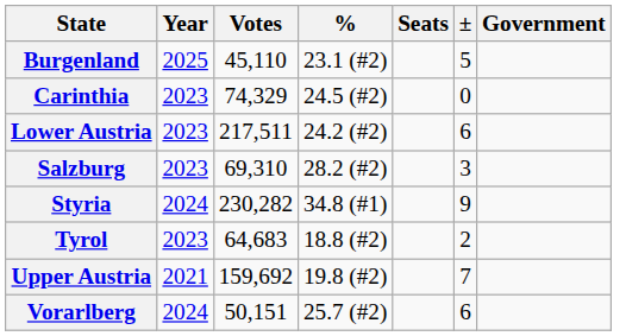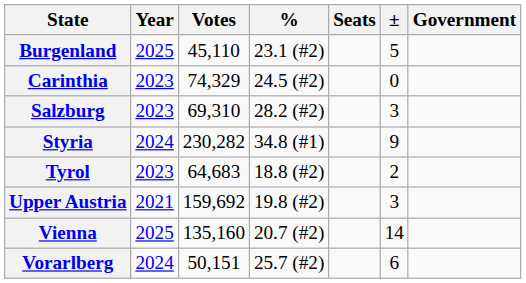 <table class="wikitable sortable" style="text-align:center">
 <tr>
 <th>State</th>
 <th>Year</th>
 <th>Votes</th>
 <th>%</th>
 <th>Seats</th>
 <th>±</th>
 <th>Government</th>
 </tr>
 <tr>
 <th><a href='#'>Burgenland</a></th>
 <td><a href='#'>2025</a></td>
 <td>45,110</td>
 <td>23.1 (#2)</td>
 <td></td>
 <td data-sort-value="-2"> 5</td>
 <td></td>
 </tr>
 <tr>
 <th><a href='#'>Carinthia</a></th>
 <td><a href='#'>2023</a></td>
 <td>74,329</td>
 <td>24.5 (#2)</td>
 <td></td>
 <td data-sort-value="0"> 0</td>
-<td></td>
-</tr>
-<tr>
-<th><a href='#'>Lower Austria</a></th>
-<td><a href='#'>2023</a></td>
-<td>217,511</td>
-<td>24.2 (#2)</td>
-<td></td>
-<td data-sort-value="6"> 6</td>
 <td></td>
 </tr>
 <tr>
 <th><a href='#'>Salzburg</a></th>
 <td><a href='#'>2023</a></td>
 <td>69,310</td>
 <td>28.2 (#2)</td>
 <td></td>
 <td data-sort-value="3"> 3</td>
 <td></td>
 </tr>
 <tr>
 <th><a href='#'>Styria</a></th>
 <td><a href='#'>2024</a></td>
 <td>230,282</td>
 <td>34.8 (#1)</td>
 <td></td>
 <td data-sort-value="9"> 9</td>
 <td></td>
 </tr>
 <tr>
 <th><a href='#'>Tyrol</a></th>
 <td><a href='#'>2023</a></td>
 <td>64,683</td>
 <td>18.8 (#2)</td>
 <td></td>
 <td data-sort-value="2"> 2</td>
 <td></td>
 </tr>
 <tr>
 <th><a href='#'>Upper Austria</a></th>
 <td><a href='#'>2021</a></td>
 <td>159,692</td>
 <td>19.8 (#2)</td>
 <td></td>
-<td data-sort-value="-7"> 7</td>
+<td data-sort-value="-7"> 3</td>
+<td></td>
+</tr>
+<tr>
+<th><a href='#'>Vienna</a></th>
+<td><a href='#'>2025</a></td>
+<td>135,160</td>
+<td>20.7 (#2)</td>
+<td></td>
+<td data-sort-value="-26"> 14</td>
 <td></td>
 </tr>
 <tr>
 <th><a href='#'>Vorarlberg</a></th>
 <td><a href='#'>2024</a></td>
 <td>50,151</td>
 <td>25.7 (#2)</td>
 <td></td>
 <td data-sort-value="6"> 6</td>
 <td></td>
 </tr>
 </table>
